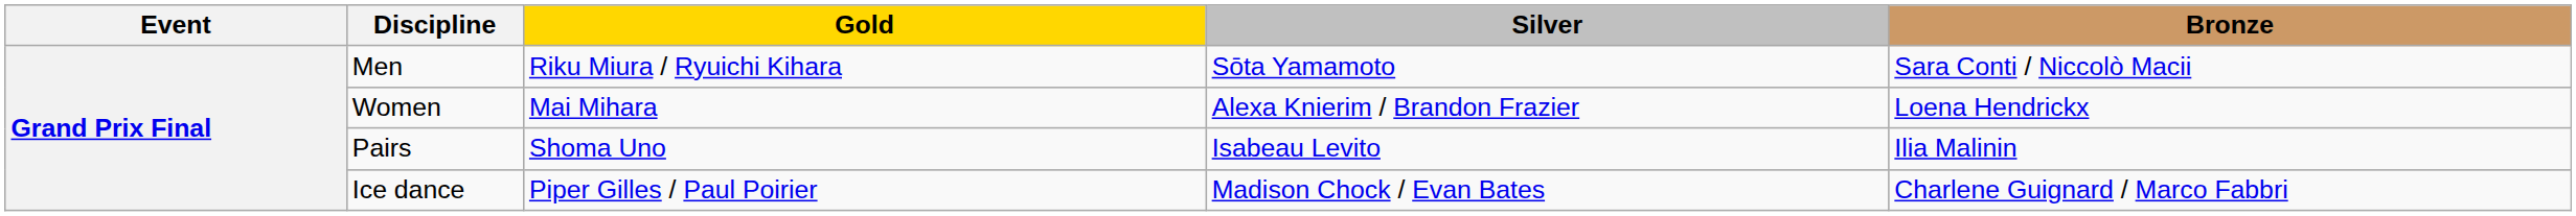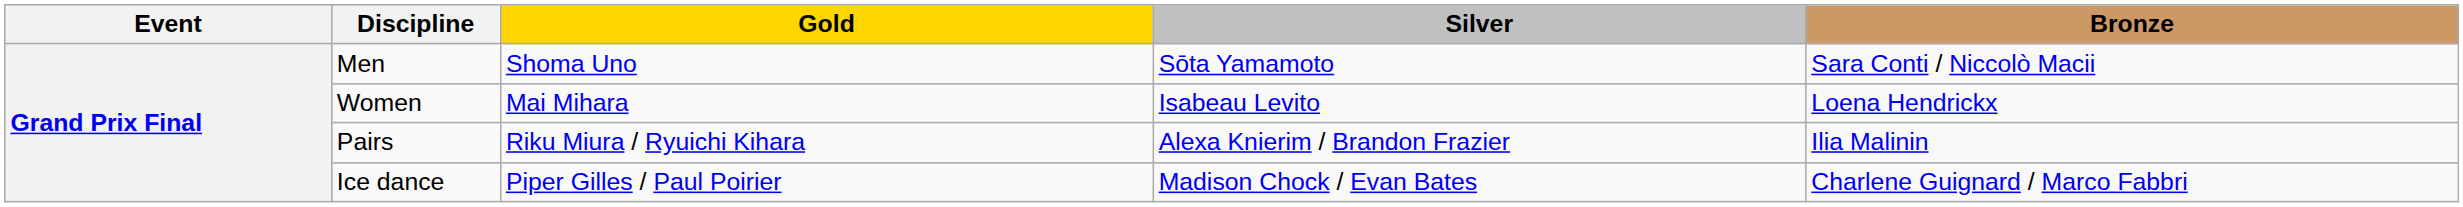 <table class="wikitable unsortable" style="text-align:left; width:100%;">
 <tr>
 <th scope="col" style="width:10%">Event</th>
 <th scope="col" style="width:5%">Discipline</th>
 <td scope="col" style="text-align:center; width:20%; background:gold"><strong>Gold</strong></td>
 <td scope="col" style="text-align:center; width:20%; background:silver"><strong>Silver</strong></td>
 <td scope="col" style="text-align:center; width:20%; background:#c96"><strong>Bronze</strong></td>
 </tr>
 <tr>
 <th scope="row" style="text-align:left" rowspan="4"> <a href='#'>Grand Prix Final</a></th>
 <td>Men</td>
-<td> <a href='#'>Riku Miura</a> / <a href='#'>Ryuichi Kihara</a></td>
+<td> <a href='#'>Shoma Uno</a></td>
 <td> <a href='#'>Sōta Yamamoto</a></td>
 <td> <a href='#'>Sara Conti</a> / <a href='#'>Niccolò Macii</a></td>
 </tr>
 <tr>
 <td>Women</td>
 <td> <a href='#'>Mai Mihara</a></td>
-<td> <a href='#'>Alexa Knierim</a> / <a href='#'>Brandon Frazier</a></td>
+<td> <a href='#'>Isabeau Levito</a></td>
 <td> <a href='#'>Loena Hendrickx</a></td>
 </tr>
 <tr>
 <td>Pairs</td>
-<td> <a href='#'>Shoma Uno</a></td>
-<td> <a href='#'>Isabeau Levito</a></td>
+<td> <a href='#'>Riku Miura</a> / <a href='#'>Ryuichi Kihara</a></td>
+<td> <a href='#'>Alexa Knierim</a> / <a href='#'>Brandon Frazier</a></td>
 <td> <a href='#'>Ilia Malinin</a></td>
 </tr>
 <tr>
 <td>Ice dance</td>
 <td> <a href='#'>Piper Gilles</a> / <a href='#'>Paul Poirier</a></td>
 <td> <a href='#'>Madison Chock</a> / <a href='#'>Evan Bates</a></td>
 <td> <a href='#'>Charlene Guignard</a> / <a href='#'>Marco Fabbri</a></td>
 </tr>
 </table>
